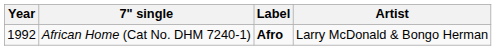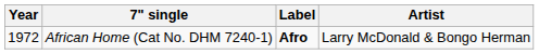 <table class="wikitable">
 <tr>
 <th>Year</th>
 <th>7" single</th>
 <th>Label</th>
 <th>Artist</th>
 </tr>
 <tr>
-<td>1992</td>
+<td>1972</td>
 <td><em>African Home</em> (Cat No. DHM 7240-1)</td>
 <td><strong>Afro</strong></td>
 <td>Larry McDonald & Bongo Herman</td>
 </tr>
 </table>
